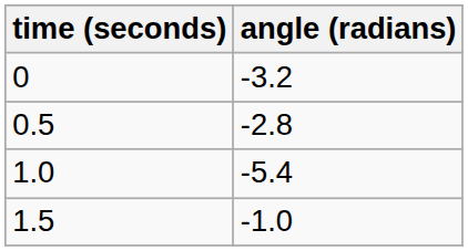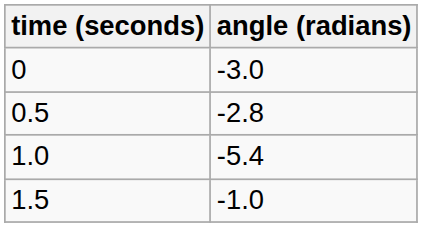 <table class="wikitable">
 <tr>
 <th>time (seconds)</th>
 <th>angle (radians)</th>
 </tr>
 <tr>
 <td>0</td>
-<td>-3.2</td>
+<td>-3.0</td>
 </tr>
 <tr>
 <td>0.5</td>
 <td>-2.8</td>
 </tr>
 <tr>
 <td>1.0</td>
 <td>-5.4</td>
 </tr>
 <tr>
 <td>1.5</td>
 <td>-1.0</td>
 </tr>
 </table>
